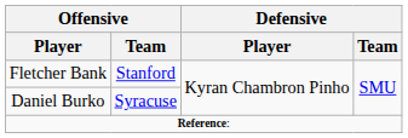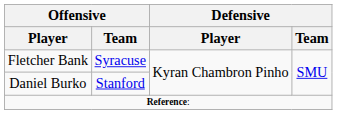 <table class="wikitable" style="text-align: center;">
 <tr>
 <th colspan="2">Offensive</th>
 <th colspan="2">Defensive</th>
 </tr>
 <tr>
 <th>Player</th>
 <th>Team</th>
 <th>Player</th>
 <th>Team</th>
 </tr>
 <tr>
 <td>Fletcher Bank</td>
-<td><a href='#'>Stanford</a></td>
+<td><a href='#'>Syracuse</a></td>
 <td rowspan=2>Kyran Chambron Pinho</td>
 <td rowspan=2><a href='#'>SMU</a></td>
 </tr>
 <tr>
 <td>Daniel Burko</td>
-<td><a href='#'>Syracuse</a></td>
+<td><a href='#'>Stanford</a></td>
 </tr>
 <tr>
 <td colspan="4"  style="font-size:8pt; text-align:center;"><strong>Reference</strong>:</td>
 </tr>
 </table>
